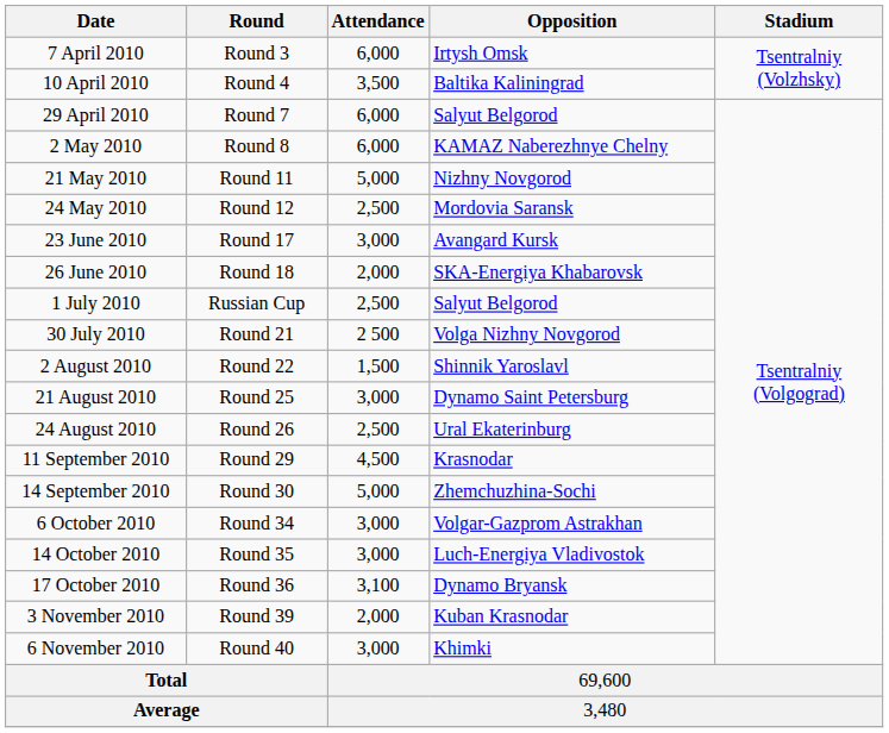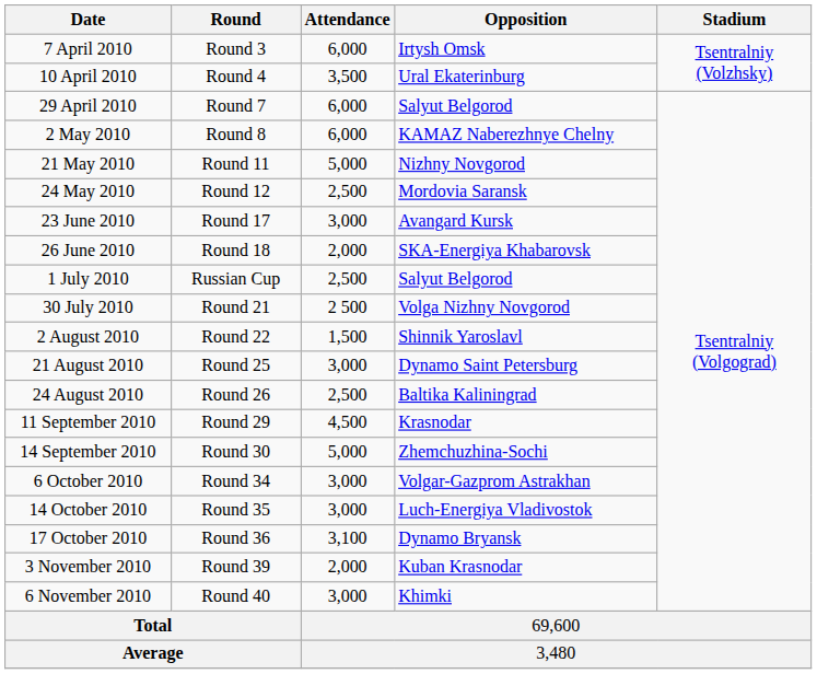 <table class="wikitable" style="text-align: center; font-size:90%">
 <tr>
 <th width=130>Date</th>
 <th width=100>Round</th>
 <th width=70>Attendance</th>
 <th width=210>Opposition</th>
 <th width=120>Stadium</th>
 </tr>
 <tr>
 <td>7 April 2010</td>
 <td>Round 3</td>
 <td>6,000</td>
 <td align=left><a href='#'>Irtysh Omsk</a></td>
 <td rowspan=2><a href='#'>Tsentralniy (Volzhsky)</a></td>
 </tr>
 <tr>
 <td>10 April 2010</td>
 <td>Round 4</td>
 <td>3,500</td>
-<td align=left><a href='#'>Baltika Kaliningrad</a></td>
+<td align=left><a href='#'>Ural Ekaterinburg</a></td>
 </tr>
 <tr>
 <td>29 April 2010</td>
 <td>Round 7</td>
 <td>6,000</td>
 <td align=left><a href='#'>Salyut Belgorod</a></td>
 <td rowspan=18><a href='#'>Tsentralniy (Volgograd)</a></td>
 </tr>
 <tr>
 <td>2 May 2010</td>
 <td>Round 8</td>
 <td>6,000</td>
 <td align=left><a href='#'>KAMAZ Naberezhnye Chelny</a></td>
 </tr>
 <tr>
 <td>21 May 2010</td>
 <td>Round 11</td>
 <td>5,000</td>
 <td align=left><a href='#'>Nizhny Novgorod</a></td>
 </tr>
 <tr>
 <td>24 May 2010</td>
 <td>Round 12</td>
 <td>2,500</td>
 <td align=left><a href='#'>Mordovia Saransk</a></td>
 </tr>
 <tr>
 <td>23 June 2010</td>
 <td>Round 17</td>
 <td>3,000</td>
 <td align=left><a href='#'>Avangard Kursk</a></td>
 </tr>
 <tr>
 <td>26 June 2010</td>
 <td>Round 18</td>
 <td>2,000</td>
 <td align=left><a href='#'>SKA-Energiya Khabarovsk</a></td>
 </tr>
 <tr>
 <td>1 July 2010</td>
 <td>Russian Cup</td>
 <td>2,500</td>
 <td align=left><a href='#'>Salyut Belgorod</a></td>
 </tr>
 <tr>
 <td>30 July 2010</td>
 <td>Round 21</td>
 <td>2 500</td>
 <td align=left><a href='#'>Volga Nizhny Novgorod</a></td>
 </tr>
 <tr>
 <td>2 August 2010</td>
 <td>Round 22</td>
 <td>1,500</td>
 <td align=left><a href='#'>Shinnik Yaroslavl</a></td>
 </tr>
 <tr>
 <td>21 August 2010</td>
 <td>Round 25</td>
 <td>3,000</td>
 <td align=left><a href='#'>Dynamo Saint Petersburg</a></td>
 </tr>
 <tr>
 <td>24 August 2010</td>
 <td>Round 26</td>
 <td>2,500</td>
-<td align=left><a href='#'>Ural Ekaterinburg</a></td>
+<td align=left><a href='#'>Baltika Kaliningrad</a></td>
 </tr>
 <tr>
 <td>11 September 2010</td>
 <td>Round 29</td>
 <td>4,500</td>
 <td align=left><a href='#'>Krasnodar</a></td>
 </tr>
 <tr>
 <td>14 September 2010</td>
 <td>Round 30</td>
 <td>5,000</td>
 <td align=left><a href='#'>Zhemchuzhina-Sochi</a></td>
 </tr>
 <tr>
 <td>6 October 2010</td>
 <td>Round 34</td>
 <td>3,000</td>
 <td align=left><a href='#'>Volgar-Gazprom Astrakhan</a></td>
 </tr>
 <tr>
 <td>14 October 2010</td>
 <td>Round 35</td>
 <td>3,000</td>
 <td align=left><a href='#'>Luch-Energiya Vladivostok</a></td>
 </tr>
 <tr>
 <td>17 October 2010</td>
 <td>Round 36</td>
 <td>3,100</td>
 <td align=left><a href='#'>Dynamo Bryansk</a></td>
 </tr>
 <tr>
 <td>3 November 2010</td>
 <td>Round 39</td>
 <td>2,000</td>
 <td align=left><a href='#'>Kuban Krasnodar</a></td>
 </tr>
 <tr>
 <td>6 November 2010</td>
 <td>Round 40</td>
 <td>3,000</td>
 <td align=left><a href='#'>Khimki</a></td>
 </tr>
 <tr>
 <td colspan=2 bgcolor=#F2F2F2><strong>Total</strong></td>
 <td colspan=3 bgcolor=#F2F2F2>69,600</td>
 </tr>
 <tr>
 <td colspan=2 bgcolor=#F2F2F2><strong>Average</strong></td>
 <td colspan=3 bgcolor=#F2F2F2>3,480</td>
 </tr>
 <tr>
 </tr>
 </table>
